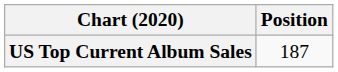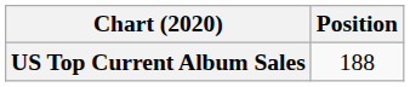 <table class="wikitable sortable plainrowheaders" style="text-align:center">
 <tr>
 <th scope="col">Chart (2020)</th>
 <th scope="col">Position</th>
 </tr>
 <tr>
 <th scope="row">US Top Current Album Sales</th>
-<td>187</td>
+<td>188</td>
 </tr>
 </table>
